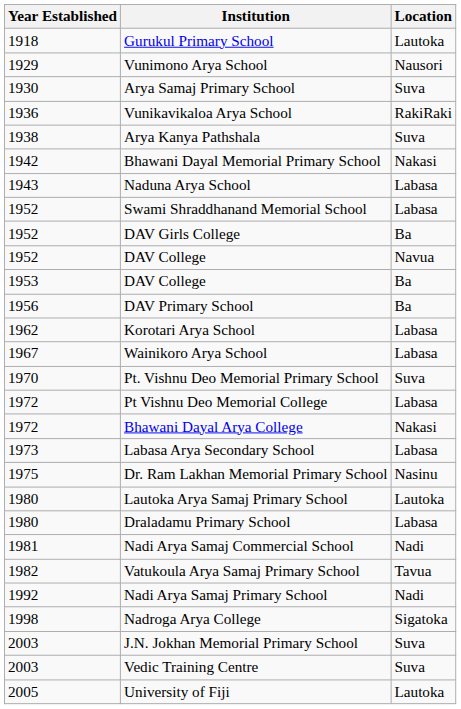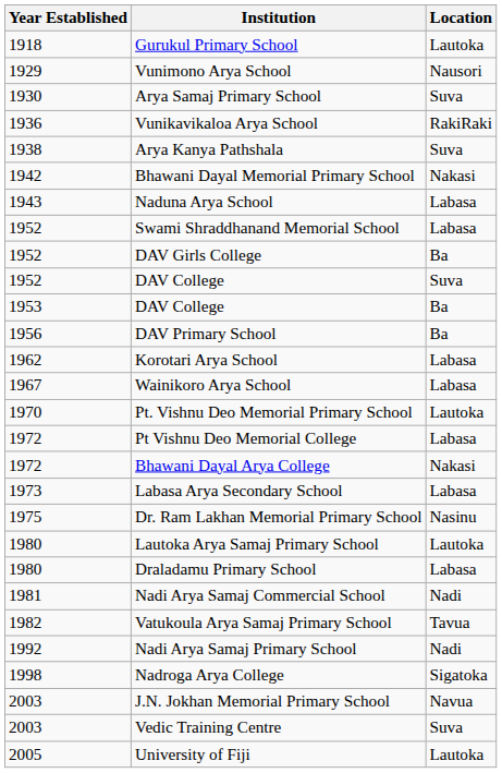 <table class="wikitable">
 <tr>
 <th>Year Established</th>
 <th>Institution</th>
 <th>Location</th>
 </tr>
 <tr>
 <td>1918</td>
 <td><a href='#'>Gurukul Primary School</a></td>
 <td>Lautoka</td>
 </tr>
 <tr>
 <td>1929</td>
 <td>Vunimono Arya School</td>
 <td>Nausori</td>
 </tr>
 <tr>
 <td>1930</td>
 <td>Arya Samaj Primary School</td>
 <td>Suva</td>
 </tr>
 <tr>
 <td>1936</td>
 <td>Vunikavikaloa Arya School</td>
 <td>RakiRaki</td>
 </tr>
 <tr>
 <td>1938</td>
 <td>Arya Kanya Pathshala</td>
 <td>Suva</td>
 </tr>
 <tr>
 <td>1942</td>
 <td>Bhawani Dayal Memorial Primary School</td>
 <td>Nakasi</td>
 </tr>
 <tr>
 <td>1943</td>
 <td>Naduna Arya School</td>
 <td>Labasa</td>
 </tr>
 <tr>
 <td>1952</td>
 <td>Swami Shraddhanand Memorial School</td>
 <td>Labasa</td>
 </tr>
 <tr>
 <td>1952</td>
 <td>DAV Girls College</td>
 <td>Ba</td>
 </tr>
 <tr>
 <td>1952</td>
 <td>DAV College</td>
-<td>Navua</td>
+<td>Suva</td>
 </tr>
 <tr>
 <td>1953</td>
 <td>DAV College</td>
 <td>Ba</td>
 </tr>
 <tr>
 <td>1956</td>
 <td>DAV Primary School</td>
 <td>Ba</td>
 </tr>
 <tr>
 <td>1962</td>
 <td>Korotari Arya School</td>
 <td>Labasa</td>
 </tr>
 <tr>
 <td>1967</td>
 <td>Wainikoro Arya School</td>
 <td>Labasa</td>
 </tr>
 <tr>
 <td>1970</td>
 <td>Pt. Vishnu Deo Memorial Primary School</td>
-<td>Suva</td>
+<td>Lautoka</td>
 </tr>
 <tr>
 <td>1972</td>
 <td>Pt Vishnu Deo Memorial College</td>
 <td>Labasa</td>
 </tr>
 <tr>
 <td>1972</td>
 <td><a href='#'>Bhawani Dayal Arya College</a></td>
 <td>Nakasi</td>
 </tr>
 <tr>
 <td>1973</td>
 <td>Labasa Arya Secondary School</td>
 <td>Labasa</td>
 </tr>
 <tr>
 <td>1975</td>
 <td>Dr. Ram Lakhan Memorial Primary School</td>
 <td>Nasinu</td>
 </tr>
 <tr>
 <td>1980</td>
 <td>Lautoka Arya Samaj Primary School</td>
 <td>Lautoka</td>
 </tr>
 <tr>
 <td>1980</td>
 <td>Draladamu Primary School</td>
 <td>Labasa</td>
 </tr>
 <tr>
 <td>1981</td>
 <td>Nadi Arya Samaj Commercial School</td>
 <td>Nadi</td>
 </tr>
 <tr>
 <td>1982</td>
 <td>Vatukoula Arya Samaj Primary School</td>
 <td>Tavua</td>
 </tr>
 <tr>
 <td>1992</td>
 <td>Nadi Arya Samaj Primary School</td>
 <td>Nadi</td>
 </tr>
 <tr>
 <td>1998</td>
 <td>Nadroga Arya College</td>
 <td>Sigatoka</td>
 </tr>
 <tr>
 <td>2003</td>
 <td>J.N. Jokhan Memorial Primary School</td>
-<td>Suva</td>
+<td>Navua</td>
 </tr>
 <tr>
 <td>2003</td>
 <td>Vedic Training Centre</td>
 <td>Suva</td>
 </tr>
 <tr>
 <td>2005</td>
 <td>University of Fiji</td>
 <td>Lautoka</td>
 </tr>
 </table>
